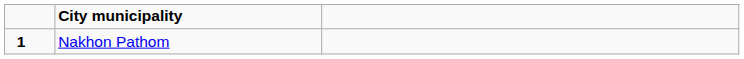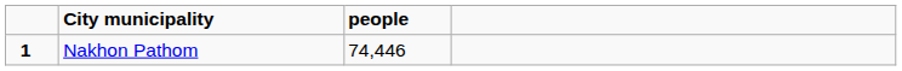 <table class="wikitable" style="width:60%;">
 <tr>
 <td scope="col" style="width:6%; text-align:right;"> </td>
 <td scope="col" style="width:32%;"><strong>City municipality</strong></td>
+<td scope="col" style="width:12%;"><strong>people</strong></td>
 <td scope="col" style="width:50%;"> </td>
 </tr>
 <tr>
 <td scope="row"><strong>  1</strong></td>
 <td><a href='#'>Nakhon Pathom</a></td>
+<td>74,446</td>
 <td> </td>
 </tr>
 </table>
